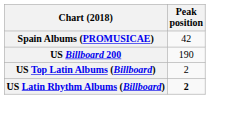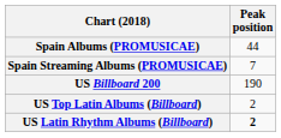 <table class="wikitable sortable plainrowheaders" style="text-align:center">
 <tr>
 <th class="unsortable">Chart (2018)</th>
 <th>Peak<br>position</th>
 </tr>
 <tr>
 <th scope="row">Spain Albums (<a href='#'>PROMUSICAE</a>)</th>
-<td>42</td>
+<td>44</td>
+</tr>
+<tr>
+<th scope="row">Spain Streaming Albums (<a href='#'>PROMUSICAE</a>)</th>
+<td>7</td>
 </tr>
 <tr>
 <th scope="row">US <a href='#'><em>Billboard</em> 200</a></th>
 <td>190</td>
 </tr>
 <tr>
 <th scope="row">US <a href='#'>Top Latin Albums</a> (<em><a href='#'>Billboard</a></em>)</th>
 <td>2</td>
 </tr>
 <tr>
 <th scope="row">US <a href='#'>Latin Rhythm Albums</a> (<em><a href='#'>Billboard</a></em>)</th>
 <td><strong>2</strong></td>
 </tr>
 </table>
